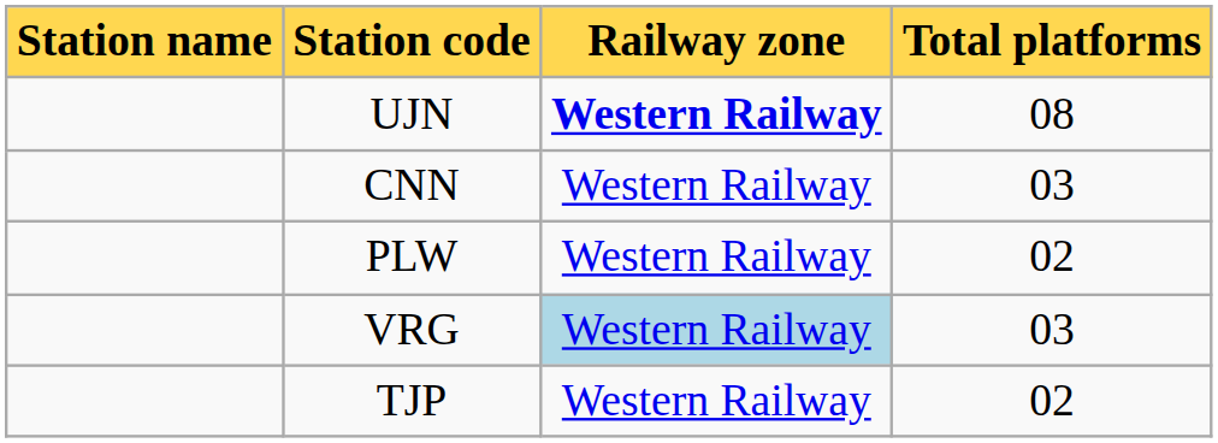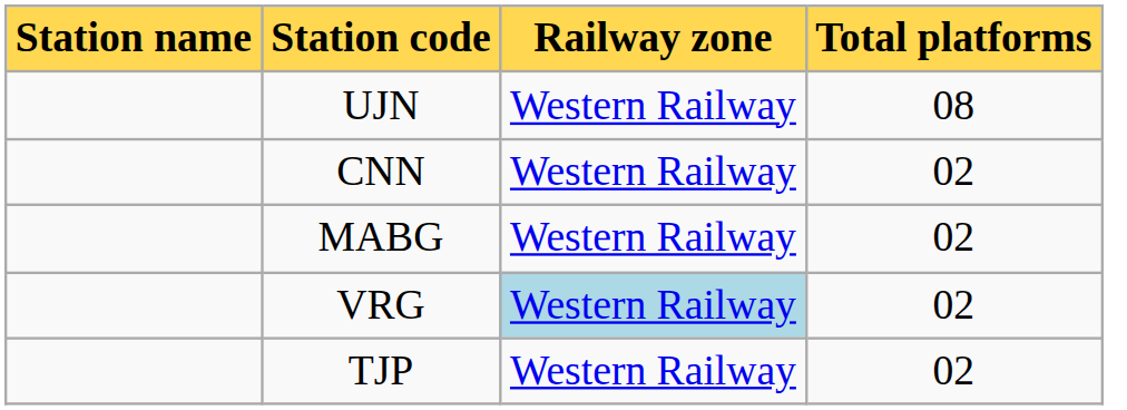 <table class="wikitable sortable" style="text-align:center">
 <tr>
 <th style="background:#ffd750;">Station name</th>
 <th style="background:#ffd750;">Station code</th>
 <th style="background:#ffd750;">Railway zone</th>
 <th style="background:#ffd750;">Total platforms</th>
 </tr>
 <tr>
 <td></td>
 <td>UJN</td>
-<td><strong><a href='#'>Western Railway</a></strong></td>
+<td><a href='#'>Western Railway</a></td>
 <td>08</td>
 </tr>
 <tr>
 <td></td>
 <td>CNN</td>
 <td><a href='#'>Western Railway</a></td>
-<td>03</td>
+<td>02</td>
 </tr>
 <tr>
 <td></td>
-<td>PLW</td>
+<td>MABG</td>
 <td><a href='#'>Western Railway</a></td>
 <td>02</td>
 </tr>
 <tr>
 <td></td>
 <td>VRG</td>
 <td style="background: lightblue;"><a href='#'>Western Railway</a></td>
-<td>03</td>
+<td>02</td>
 </tr>
 <tr>
 <td></td>
 <td>TJP</td>
 <td><a href='#'>Western Railway</a></td>
 <td>02</td>
 </tr>
 </table>
